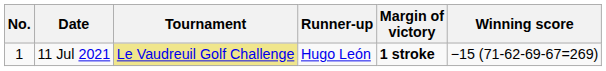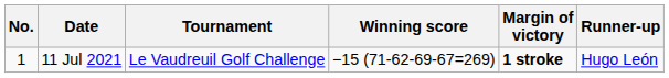 <table class="wikitable" style="font-size:95%;">
 <tr>
 <th>No.</th>
 <th>Date</th>
 <th>Tournament</th>
+<th>Winning score</th>
+<th>Margin of<br>victory</th>
 <th>Runner-up</th>
-<th>Margin of<br>victory</th>
-<th>Winning score</th>
 </tr>
 <tr>
 <td align=center>1</td>
 <td align=right>11 Jul <a href='#'>2021</a></td>
-<td style="background: khaki;"><a href='#'>Le Vaudreuil Golf Challenge</a></td>
+<td><a href='#'>Le Vaudreuil Golf Challenge</a></td>
+<td>−15 (71-62-69-67=269)</td>
+<td><strong>1 stroke</strong></td>
 <td> <a href='#'>Hugo León</a></td>
-<td><strong>1 stroke</strong></td>
-<td>−15 (71-62-69-67=269)</td>
 </tr>
 </table>
